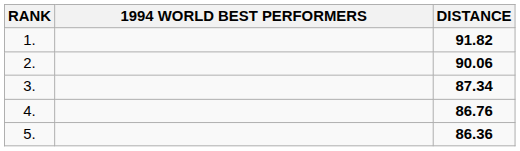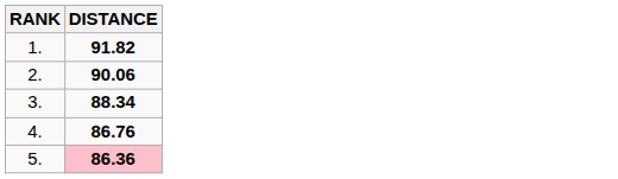 <table class=wikitable>
 <tr>
 <th>RANK</th>
-<th align="center" style="width: 25em">1994 WORLD BEST PERFORMERS</th>
 <th align="center" style="width: 5em">DISTANCE</th>
 </tr>
 <tr>
 <td align="center">1.</td>
-<td></td>
 <td align="center"><strong>91.82</strong></td>
 </tr>
 <tr>
 <td align="center">2.</td>
-<td></td>
 <td align="center"><strong>90.06</strong></td>
 </tr>
 <tr>
 <td align="center">3.</td>
-<td></td>
-<td align="center"><strong>87.34</strong></td>
+<td align="center"><strong>88.34</strong></td>
 </tr>
 <tr>
 <td align="center">4.</td>
-<td></td>
 <td align="center"><strong>86.76</strong></td>
 </tr>
 <tr>
 <td align="center">5.</td>
-<td></td>
-<td align="center"><strong>86.36</strong></td>
+<td align="center" style="background: pink;"><strong>86.36</strong></td>
 </tr>
 </table>
